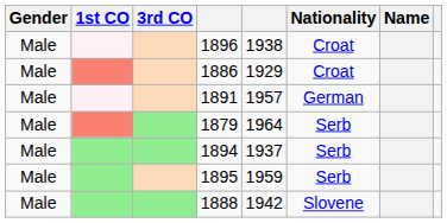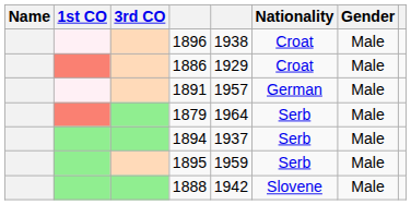 <table class="wikitable sortable" style=text-align:center>
 <tr>
-<th scope="col">Gender</th>
+<th scope="col">Name</th>
 <th scope="col"><a href='#'>1st CO</a></th>
 <th scope="col"><a href='#'>3rd CO</a></th>
 <th scope="col"></th>
 <th scope="col"></th>
 <th scope="col">Nationality</th>
-<th scope="col">Name</th>
+<th scope="col">Gender</th>
 <th scope="col" class="unsortable"></th>
 </tr>
 <tr>
-<td>Male</td>
+<th align="center" scope="row" style="font-weight:normal;"></th>
 <td bgcolor = LavenderBlush></td>
 <td bgcolor = PeachPuff></td>
 <td>1896</td>
 <td>1938</td>
 <td><a href='#'>Croat</a></td>
-<th align="center" scope="row" style="font-weight:normal;"></th>
+<td>Male</td>
 <td></td>
 </tr>
 <tr>
-<td>Male</td>
+<th align="center" scope="row" style="font-weight:normal;"></th>
 <td bgcolor = Salmon></td>
 <td bgcolor = PeachPuff></td>
 <td>1886</td>
 <td>1929</td>
 <td><a href='#'>Croat</a></td>
-<th align="center" scope="row" style="font-weight:normal;"></th>
+<td>Male</td>
 <td></td>
 </tr>
 <tr>
-<td>Male</td>
+<th align="center" scope="row" style="font-weight:normal;"></th>
 <td bgcolor = LavenderBlush></td>
 <td bgcolor = PeachPuff></td>
 <td>1891</td>
 <td>1957</td>
 <td><a href='#'>German</a></td>
-<th align="center" scope="row" style="font-weight:normal;"></th>
+<td>Male</td>
 <td></td>
 </tr>
 <tr>
-<td>Male</td>
+<th align="center" scope="row" style="font-weight:normal;"></th>
 <td bgcolor = Salmon></td>
 <td bgcolor = LightGreen></td>
 <td>1879</td>
 <td>1964</td>
 <td><a href='#'>Serb</a></td>
-<th align="center" scope="row" style="font-weight:normal;"></th>
+<td>Male</td>
 <td></td>
 </tr>
 <tr>
-<td>Male</td>
+<th align="center" scope="row" style="font-weight:normal;"></th>
 <td bgcolor = LightGreen></td>
 <td bgcolor = LightGreen></td>
 <td>1894</td>
 <td>1937</td>
 <td><a href='#'>Serb</a></td>
-<th align="center" scope="row" style="font-weight:normal;"></th>
+<td>Male</td>
 <td></td>
 </tr>
 <tr>
-<td>Male</td>
+<th align="center" scope="row" style="font-weight:normal;"></th>
 <td bgcolor = LightGreen></td>
 <td bgcolor = PeachPuff></td>
 <td>1895</td>
 <td>1959</td>
 <td><a href='#'>Serb</a></td>
-<th align="center" scope="row" style="font-weight:normal;"></th>
+<td>Male</td>
 <td></td>
 </tr>
 <tr>
-<td>Male</td>
+<th align="center" scope="row" style="font-weight:normal;"></th>
 <td bgcolor = LightGreen></td>
 <td bgcolor = LightGreen></td>
 <td>1888</td>
 <td>1942</td>
 <td><a href='#'>Slovene</a></td>
-<th align="center" scope="row" style="font-weight:normal;"></th>
+<td>Male</td>
 <td></td>
 </tr>
 </table>
